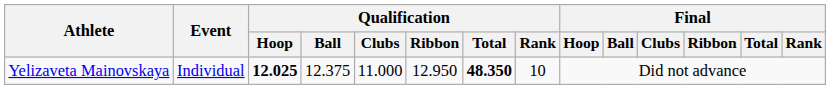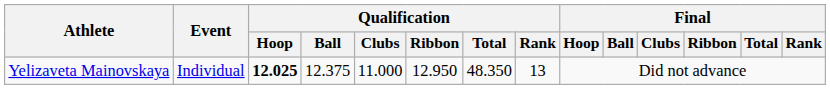 <table class=wikitable style="font-size:90%">
 <tr>
 <th rowspan=2>Athlete</th>
 <th rowspan=2>Event</th>
 <th colspan=6>Qualification</th>
 <th colspan=6>Final</th>
 </tr>
 <tr style="font-size:95%">
 <th>Hoop</th>
 <th>Ball</th>
 <th>Clubs</th>
 <th>Ribbon</th>
 <th>Total</th>
 <th>Rank</th>
 <th>Hoop</th>
 <th>Ball</th>
 <th>Clubs</th>
 <th>Ribbon</th>
 <th>Total</th>
 <th>Rank</th>
 </tr>
 <tr align=center>
 <td align=left><a href='#'>Yelizaveta Mainovskaya</a></td>
 <td align=left><a href='#'>Individual</a></td>
 <td><strong>12.025</strong></td>
 <td>12.375</td>
 <td>11.000</td>
 <td>12.950</td>
-<td><strong>48.350</strong></td>
-<td>10</td>
+<td>48.350</td>
+<td>13</td>
 <td colspan=6>Did not advance</td>
 </tr>
 </table>
